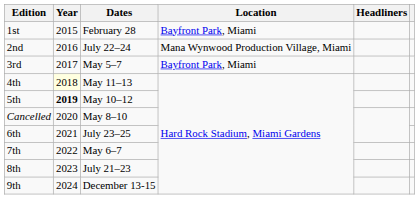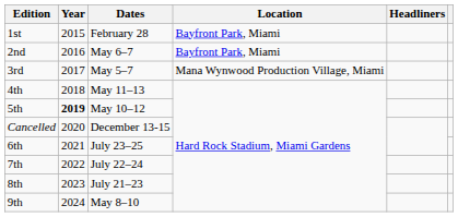 <table class="wikitable sortable">
 <tr>
 <th>Edition</th>
 <th>Year</th>
 <th>Dates</th>
 <th>Location</th>
 <th class="unsortable">Headliners</th>
 <th class="unsortable"></th>
 </tr>
 <tr>
 <td>1st</td>
 <td>2015</td>
 <td>February 28</td>
 <td><a href='#'>Bayfront Park</a>, Miami</td>
 <td></td>
 <td align="center"></td>
 </tr>
 <tr>
 <td>2nd</td>
 <td>2016</td>
-<td>July 22–24</td>
-<td>Mana Wynwood Production Village, Miami</td>
+<td>May 6–7</td>
+<td><a href='#'>Bayfront Park</a>, Miami</td>
 <td></td>
 <td align="center"></td>
 </tr>
 <tr>
 <td>3rd</td>
 <td>2017</td>
 <td>May 5–7</td>
-<td><a href='#'>Bayfront Park</a>, Miami</td>
+<td>Mana Wynwood Production Village, Miami</td>
 <td></td>
 <td align="center"></td>
 </tr>
 <tr>
 <td>4th</td>
-<td style="background: lightyellow;">2018</td>
+<td>2018</td>
 <td>May 11–13</td>
 <td rowspan="7"><a href='#'>Hard Rock Stadium</a>, <a href='#'>Miami Gardens</a></td>
 <td></td>
 <td align="center"></td>
 </tr>
 <tr>
 <td>5th</td>
 <td><strong>2019</strong></td>
 <td>May 10–12</td>
 <td></td>
 <td align="center"></td>
 </tr>
 <tr>
 <td><em>Cancelled</em></td>
 <td>2020</td>
-<td>May 8–10</td>
+<td>December 13-15</td>
 <td rowspan="2"></td>
 <td align="center"></td>
 </tr>
 <tr>
 <td>6th</td>
 <td>2021</td>
 <td>July 23–25</td>
 <td align="center"></td>
 </tr>
 <tr>
 <td>7th</td>
 <td>2022</td>
-<td>May 6–7</td>
+<td>July 22–24</td>
 <td></td>
 <td align="center"></td>
 </tr>
 <tr>
 <td>8th</td>
 <td>2023</td>
 <td>July 21–23</td>
 <td></td>
 <td align="center"></td>
 </tr>
 <tr>
 <td>9th</td>
 <td>2024</td>
-<td>December 13-15</td>
+<td>May 8–10</td>
 <td></td>
 <td align="center"></td>
 </tr>
 </table>
